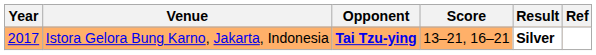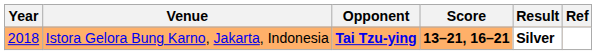 <table class="sortable wikitable" style="font-size: 90%;">
 <tr>
 <th>Year</th>
 <th>Venue</th>
 <th>Opponent</th>
 <th>Score</th>
 <th>Result</th>
 <th>Ref</th>
 </tr>
 <tr style="background:#FFB069">
-<td align="center"><a href='#'>2017</a></td>
+<td align="center"><a href='#'>2018</a></td>
 <td align="left"><a href='#'>Istora Gelora Bung Karno</a>, <a href='#'>Jakarta</a>, Indonesia</td>
 <td align="left"><strong> <a href='#'>Tai Tzu-ying</a></strong></td>
-<td align="left">13–21, 16–21</td>
+<td align="left"><strong>13–21, 16–21</strong></td>
 <td style="text-align:left; background:white"> <strong>Silver</strong></td>
 <td style="text-align:center; background:white"></td>
 </tr>
 </table>
